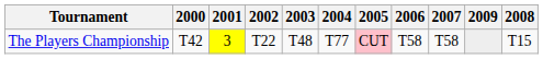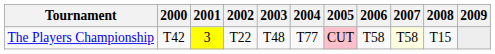 <table class="wikitable" style="font-size:95%;text-align:center;">
 <tr>
 <th>Tournament</th>
 <th>2000</th>
 <th>2001</th>
 <th>2002</th>
 <th>2003</th>
 <th>2004</th>
 <th>2005</th>
 <th>2006</th>
 <th>2007</th>
+<th>2008</th>
 <th>2009</th>
-<th>2008</th>
 </tr>
 <tr>
 <td align=left><a href='#'>The Players Championship</a></td>
 <td>T42</td>
 <td style="background:yellow;">3</td>
 <td>T22</td>
 <td>T48</td>
 <td>T77</td>
 <td style="background: pink;">CUT</td>
 <td>T58</td>
-<td>T58</td>
+<td style="background: lightyellow;">T58</td>
+<td>T15</td>
 <td style="background:#eeeeee;"></td>
-<td>T15</td>
 </tr>
 </table>
